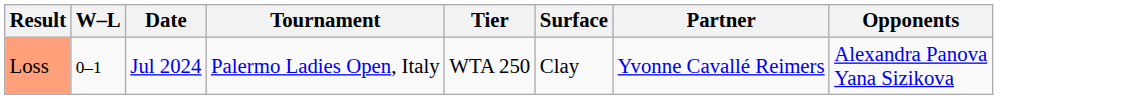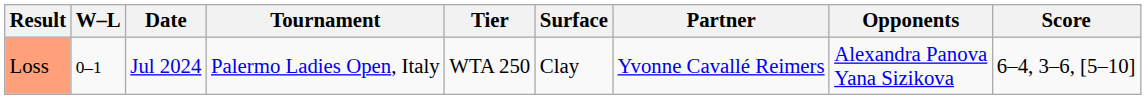 <table class="wikitable sortable">
 <tr>
 <th>Result</th>
 <th class="unsortable">W–L</th>
 <th>Date</th>
 <th>Tournament</th>
 <th>Tier</th>
 <th>Surface</th>
 <th>Partner</th>
 <th>Opponents</th>
+<th class="unsortable">Score</th>
 </tr>
 <tr>
 <td bgcolor=FFA07A>Loss</td>
 <td><small>0–1</small></td>
 <td><a href='#'>Jul 2024</a></td>
 <td><a href='#'>Palermo Ladies Open</a>, Italy</td>
 <td>WTA 250</td>
 <td>Clay</td>
 <td> <a href='#'>Yvonne Cavallé Reimers</a></td>
 <td> <a href='#'>Alexandra Panova</a> <br>  <a href='#'>Yana Sizikova</a></td>
+<td>6–4, 3–6, [5–10]</td>
 </tr>
 </table>
